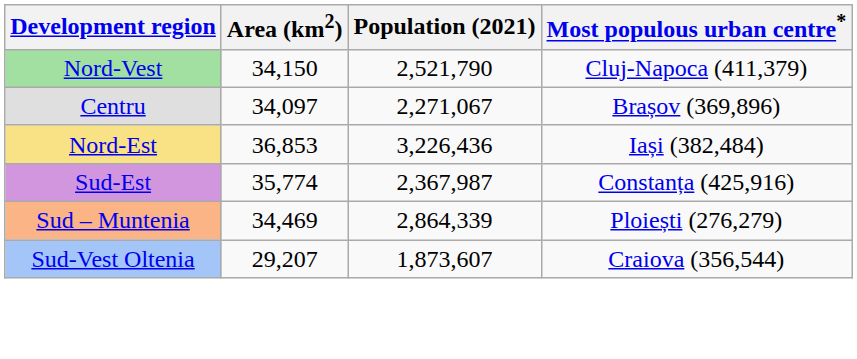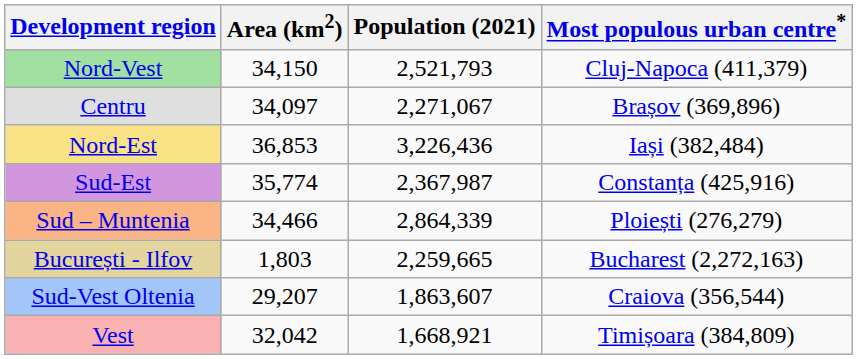 <table class="wikitable sortable">
 <tr>
 <th><a href='#'>Development region</a></th>
 <th>Area (km<sup>2</sup>)</th>
 <th>Population (2021)</th>
 <th><a href='#'>Most populous urban centre</a><sup>*</sup></th>
 </tr>
 <tr style="text-align:center;">
 <td style="background:#a1e0a1; color:#000;"><a href='#'>Nord-Vest</a></td>
 <td>34,150</td>
-<td>2,521,790</td>
+<td>2,521,793</td>
 <td><a href='#'>Cluj-Napoca</a> (411,379)</td>
 </tr>
 <tr style="text-align:center;">
 <td style="background:#dedfde; color:#000;"><a href='#'>Centru</a></td>
 <td>34,097</td>
 <td>2,271,067</td>
 <td><a href='#'>Brașov</a> (369,896)</td>
 </tr>
 <tr style="text-align:center;">
 <td style="background:#f9e185; color:#000;"><a href='#'>Nord-Est</a></td>
 <td>36,853</td>
 <td>3,226,436</td>
 <td><a href='#'>Iași</a> (382,484)</td>
 </tr>
 <tr style="text-align:center;">
 <td style="background:#d296de; color:#000;"><a href='#'>Sud-Est</a></td>
 <td>35,774</td>
 <td>2,367,987</td>
 <td><a href='#'>Constanța</a> (425,916)</td>
 </tr>
 <tr style="text-align:center;">
 <td style="background:#fab485; color:#000;"><a href='#'>Sud – Muntenia</a></td>
-<td>34,469</td>
+<td>34,466</td>
 <td>2,864,339</td>
 <td><a href='#'>Ploiești</a> (276,279)</td>
 </tr>
 <tr style="text-align:center;">
+<td style="background:#e4d59e; color:#000;"><a href='#'>București - Ilfov</a></td>
+<td>1,803</td>
+<td>2,259,665</td>
+<td><a href='#'>Bucharest</a> (2,272,163)</td>
+</tr>
+<tr style="text-align:center;">
 <td style="background:#a3c5f8; color:#000;"><a href='#'>Sud-Vest Oltenia</a></td>
 <td>29,207</td>
-<td>1,873,607</td>
+<td>1,863,607</td>
 <td><a href='#'>Craiova</a> (356,544)</td>
 </tr>
+<tr style="text-align:center;">
+<td style="background:#fab1b1; color:#000;"><a href='#'>Vest</a></td>
+<td>32,042</td>
+<td>1,668,921</td>
+<td><a href='#'>Timișoara</a> (384,809)</td>
+</tr>
 </table>
